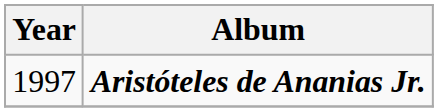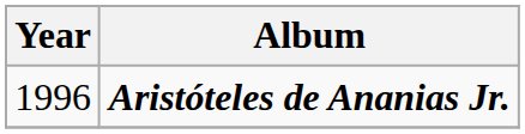 <table class="wikitable">
 <tr>
 <th>Year</th>
 <th>Album</th>
 </tr>
 <tr>
-<td>1997</td>
+<td>1996</td>
 <td><strong><em>Aristóteles de Ananias Jr.</em></strong></td>
 </tr>
 <tr>
 </tr>
 </table>
